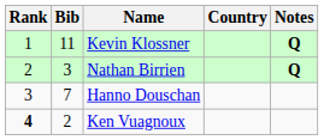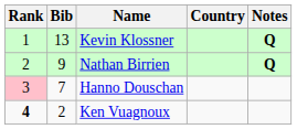 <table class="wikitable" style="text-align:center;">
 <tr>
 <th>Rank</th>
 <th>Bib</th>
 <th>Name</th>
 <th>Country</th>
 <th>Notes</th>
 </tr>
 <tr bgcolor=ccffcc>
 <td>1</td>
-<td>11</td>
+<td>13</td>
 <td align=left><a href='#'>Kevin Klossner</a></td>
 <td align=left></td>
 <td><strong>Q</strong></td>
 </tr>
 <tr bgcolor=ccffcc>
 <td>2</td>
-<td>3</td>
+<td>9</td>
 <td align=left><a href='#'>Nathan Birrien</a></td>
 <td align=left></td>
 <td><strong>Q</strong></td>
 </tr>
 <tr>
-<td>3</td>
+<td style="background: pink;">3</td>
 <td>7</td>
 <td align=left><a href='#'>Hanno Douschan</a></td>
 <td align=left></td>
 <td></td>
 </tr>
 <tr>
 <td><strong>4</strong></td>
 <td>2</td>
 <td align=left><a href='#'>Ken Vuagnoux</a></td>
 <td align=left></td>
 <td></td>
 </tr>
 </table>
